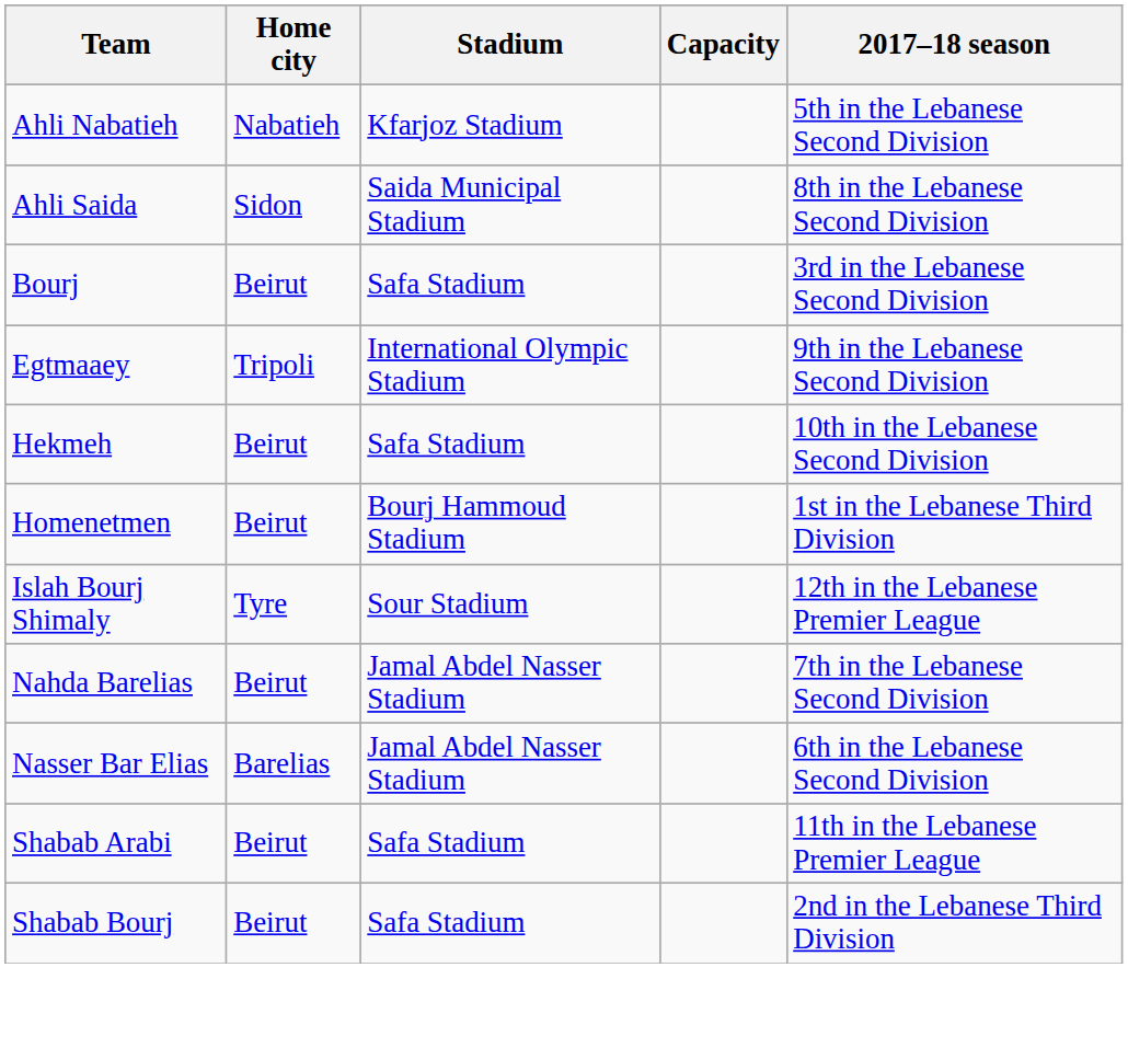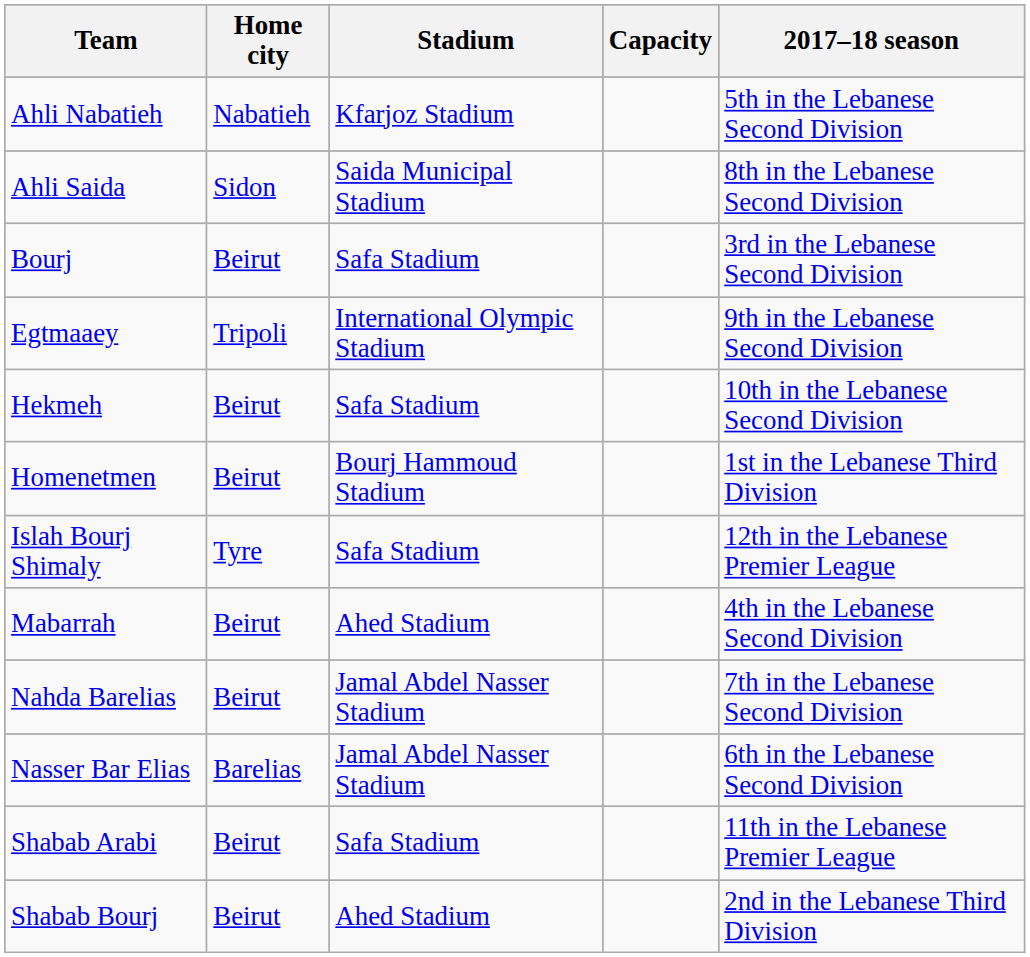 <table class="wikitable sortable">
 <tr>
 <th>Team</th>
 <th>Home city</th>
 <th>Stadium</th>
 <th>Capacity</th>
 <th>2017–18 season</th>
 </tr>
 <tr>
 <td><a href='#'>Ahli Nabatieh</a></td>
 <td><a href='#'>Nabatieh</a></td>
 <td><a href='#'>Kfarjoz Stadium</a></td>
 <td style="text-align:center;"></td>
 <td><a href='#'>5th in the Lebanese Second Division</a></td>
 </tr>
 <tr>
 <td><a href='#'>Ahli Saida</a></td>
 <td><a href='#'>Sidon</a></td>
 <td><a href='#'>Saida Municipal Stadium</a></td>
 <td style="text-align:center;"></td>
 <td><a href='#'>8th in the Lebanese Second Division</a></td>
 </tr>
 <tr>
 <td><a href='#'>Bourj</a></td>
 <td><a href='#'>Beirut</a></td>
 <td><a href='#'>Safa Stadium</a></td>
 <td style="text-align:center;"></td>
 <td><a href='#'>3rd in the Lebanese Second Division</a></td>
 </tr>
 <tr>
 <td><a href='#'>Egtmaaey</a></td>
 <td><a href='#'>Tripoli</a></td>
 <td><a href='#'>International Olympic Stadium</a></td>
 <td style="text-align:center;"></td>
 <td><a href='#'>9th in the Lebanese Second Division</a></td>
 </tr>
 <tr>
 <td><a href='#'>Hekmeh</a></td>
 <td><a href='#'>Beirut</a></td>
 <td><a href='#'>Safa Stadium</a></td>
 <td style="text-align:center;"></td>
 <td><a href='#'>10th in the Lebanese Second Division</a></td>
 </tr>
 <tr>
 <td><a href='#'>Homenetmen</a></td>
 <td><a href='#'>Beirut</a></td>
 <td><a href='#'>Bourj Hammoud Stadium</a></td>
 <td style="text-align:center;"></td>
 <td><a href='#'>1st in the Lebanese Third Division</a></td>
 </tr>
 <tr>
 <td><a href='#'>Islah Bourj Shimaly</a></td>
 <td><a href='#'>Tyre</a></td>
-<td><a href='#'>Sour Stadium</a></td>
+<td><a href='#'>Safa Stadium</a></td>
 <td style="text-align:center;"></td>
 <td><a href='#'>12th in the Lebanese Premier League</a></td>
+</tr>
+<tr>
+<td><a href='#'>Mabarrah</a></td>
+<td><a href='#'>Beirut</a></td>
+<td><a href='#'>Ahed Stadium</a></td>
+<td style="text-align:center;"></td>
+<td><a href='#'>4th in the Lebanese Second Division</a></td>
 </tr>
 <tr>
 <td><a href='#'>Nahda Barelias</a></td>
 <td><a href='#'>Beirut</a></td>
 <td><a href='#'>Jamal Abdel Nasser Stadium</a></td>
 <td style="text-align:center;"></td>
 <td><a href='#'>7th in the Lebanese Second Division</a></td>
 </tr>
 <tr>
 <td><a href='#'>Nasser Bar Elias</a></td>
 <td><a href='#'>Barelias</a></td>
 <td><a href='#'>Jamal Abdel Nasser Stadium</a></td>
 <td style="text-align:center;"></td>
 <td><a href='#'>6th in the Lebanese Second Division</a></td>
 </tr>
 <tr>
 <td><a href='#'>Shabab Arabi</a></td>
 <td><a href='#'>Beirut</a></td>
 <td><a href='#'>Safa Stadium</a></td>
 <td style="text-align:center;"></td>
 <td><a href='#'>11th in the Lebanese Premier League</a></td>
 </tr>
 <tr>
 <td><a href='#'>Shabab Bourj</a></td>
 <td><a href='#'>Beirut</a></td>
-<td><a href='#'>Safa Stadium</a></td>
+<td><a href='#'>Ahed Stadium</a></td>
 <td style="text-align:center;"></td>
 <td><a href='#'>2nd in the Lebanese Third Division</a></td>
 </tr>
 </table>
